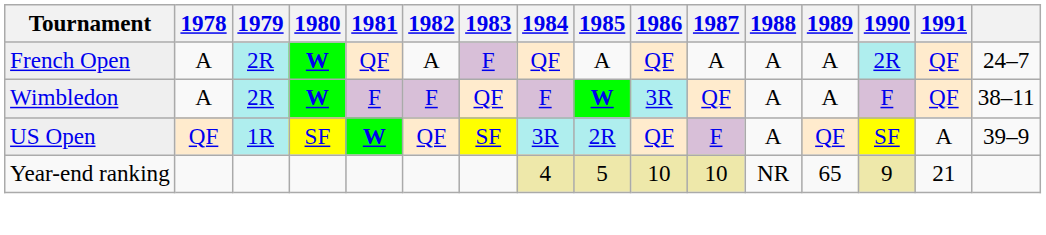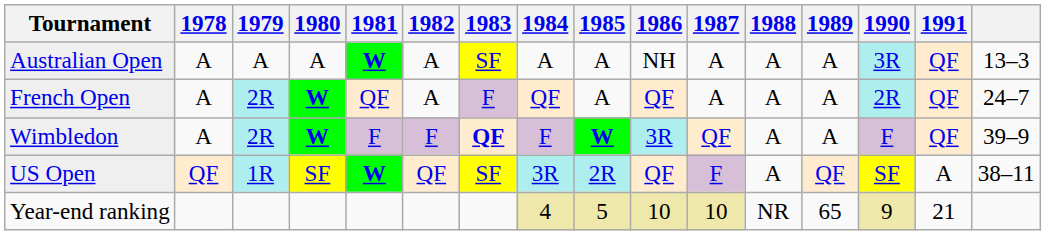 <table class="wikitable" style=font-size:97%>
 <tr bgcolor="#efefef">
 <th>Tournament</th>
 <th><a href='#'>1978</a></th>
 <th><a href='#'>1979</a></th>
 <th><a href='#'>1980</a></th>
 <th><a href='#'>1981</a></th>
 <th><a href='#'>1982</a></th>
 <th><a href='#'>1983</a></th>
 <th><a href='#'>1984</a></th>
 <th><a href='#'>1985</a></th>
 <th><a href='#'>1986</a></th>
 <th><a href='#'>1987</a></th>
 <th><a href='#'>1988</a></th>
 <th><a href='#'>1989</a></th>
 <th><a href='#'>1990</a></th>
 <th><a href='#'>1991</a></th>
 <th></th>
+</tr>
+<tr>
+<td style="background:#EFEFEF;"><a href='#'>Australian Open</a></td>
+<td align="center">A</td>
+<td align="center">A</td>
+<td align="center">A</td>
+<td align="center" style="background:lime"><a href='#'><strong>W</strong></a></td>
+<td align="center">A</td>
+<td align="center" style="background:yellow;"><a href='#'>SF</a></td>
+<td align="center">A</td>
+<td align="center">A</td>
+<td style="text-align:center;">NH</td>
+<td align="center">A</td>
+<td align="center">A</td>
+<td align="center">A</td>
+<td align="center" style="background:#afeeee;"><a href='#'>3R</a></td>
+<td align="center" style="background:#ffebcd;"><a href='#'>QF</a></td>
+<td align="center">13–3</td>
 </tr>
 <tr>
 <td style="background:#EFEFEF;"><a href='#'>French Open</a></td>
 <td align="center">A</td>
 <td align="center" style="background:#afeeee;"><a href='#'>2R</a></td>
 <td align="center" style="background:lime"><a href='#'><strong>W</strong></a></td>
 <td align="center" style="background:#ffebcd;"><a href='#'>QF</a></td>
 <td align="center">A</td>
 <td align="center" style="background:#D8BFD8;"><a href='#'>F</a></td>
 <td align="center" style="background:#ffebcd;"><a href='#'>QF</a></td>
 <td align="center">A</td>
 <td align="center" style="background:#ffebcd;"><a href='#'>QF</a></td>
 <td align="center">A</td>
 <td align="center">A</td>
 <td align="center">A</td>
 <td align="center" style="background:#afeeee;"><a href='#'>2R</a></td>
 <td align="center" style="background:#ffebcd;"><a href='#'>QF</a></td>
 <td align="center">24–7</td>
 </tr>
 <tr>
 <td style="background:#EFEFEF;"><a href='#'>Wimbledon</a></td>
 <td align="center">A</td>
 <td align="center" style="background:#afeeee;"><a href='#'>2R</a></td>
 <td align="center" style="background:lime"><a href='#'><strong>W</strong></a></td>
 <td align="center" style="background:#D8BFD8;"><a href='#'>F</a></td>
 <td align="center" style="background:#D8BFD8;"><a href='#'>F</a></td>
-<td align="center" style="background:#ffebcd;"><a href='#'>QF</a></td>
+<td align="center" style="background:#ffebcd;"><strong><a href='#'>QF</a></strong></td>
 <td align="center" style="background:#D8BFD8;"><a href='#'>F</a></td>
 <td align="center" style="background:lime"><a href='#'><strong>W</strong></a></td>
 <td align="center" style="background:#afeeee;"><a href='#'>3R</a></td>
 <td align="center" style="background:#ffebcd;"><a href='#'>QF</a></td>
 <td align="center">A</td>
 <td align="center">A</td>
 <td align="center" style="background:#D8BFD8;"><a href='#'>F</a></td>
 <td align="center" style="background:#ffebcd;"><a href='#'>QF</a></td>
-<td align="center">38–11</td>
+<td align="center">39–9</td>
 </tr>
 <tr>
 <td style="background:#EFEFEF;"><a href='#'>US Open</a></td>
 <td align="center" style="background:#ffebcd;"><a href='#'>QF</a></td>
 <td align="center" style="background:#afeeee;"><a href='#'>1R</a></td>
 <td align="center" style="background:yellow;"><a href='#'>SF</a></td>
 <td align="center" style="background:lime"><a href='#'><strong>W</strong></a></td>
 <td align="center" style="background:#ffebcd;"><a href='#'>QF</a></td>
 <td align="center" style="background:yellow;"><a href='#'>SF</a></td>
 <td align="center" style="background:#afeeee;"><a href='#'>3R</a></td>
 <td align="center" style="background:#afeeee;"><a href='#'>2R</a></td>
 <td align="center" style="background:#ffebcd;"><a href='#'>QF</a></td>
 <td align="center" style="background:#D8BFD8;"><a href='#'>F</a></td>
 <td align="center">A</td>
 <td align="center" style="background:#ffebcd;"><a href='#'>QF</a></td>
 <td align="center" style="background:yellow;"><a href='#'>SF</a></td>
 <td align="center">A</td>
-<td align="center">39–9</td>
+<td align="center">38–11</td>
 </tr>
 <tr>
 <td align=left>Year-end ranking</td>
 <td align="center"></td>
 <td align="center"></td>
 <td align="center"></td>
 <td align="center"></td>
 <td align="center"></td>
 <td align="center"></td>
 <td align="center" bgcolor=EEE8AA>4</td>
 <td align="center" bgcolor=EEE8AA>5</td>
 <td align="center" bgcolor=EEE8AA>10</td>
 <td align="center" bgcolor=EEE8AA>10</td>
 <td align="center">NR</td>
 <td align="center">65</td>
 <td align="center" bgcolor=EEE8AA>9</td>
 <td align="center">21</td>
 </tr>
 </table>
